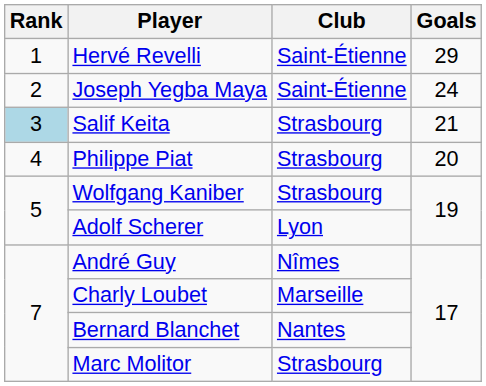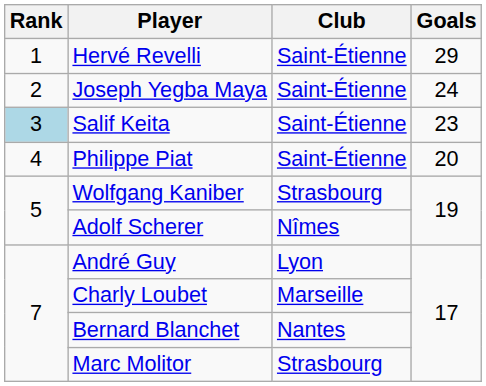 <table class="wikitable" style="text-align:center">
 <tr>
 <th>Rank</th>
 <th>Player</th>
 <th>Club</th>
 <th>Goals</th>
 </tr>
 <tr>
 <td>1</td>
 <td align="left"> <a href='#'>Hervé Revelli</a></td>
 <td align="left"><a href='#'>Saint-Étienne</a></td>
 <td>29</td>
 </tr>
 <tr>
 <td>2</td>
 <td align="left"> <a href='#'>Joseph Yegba Maya</a></td>
 <td align="left"><a href='#'>Saint-Étienne</a></td>
 <td>24</td>
 </tr>
 <tr>
 <td style="background: lightblue;">3</td>
 <td align="left"> <a href='#'>Salif Keita</a></td>
-<td align="left"><a href='#'>Strasbourg</a></td>
-<td>21</td>
+<td align="left"><a href='#'>Saint-Étienne</a></td>
+<td>23</td>
 </tr>
 <tr>
 <td>4</td>
 <td align="left"> <a href='#'>Philippe Piat</a></td>
-<td align="left"><a href='#'>Strasbourg</a></td>
+<td align="left"><a href='#'>Saint-Étienne</a></td>
 <td>20</td>
 </tr>
 <tr>
 <td rowspan="2">5</td>
 <td align="left"> <a href='#'>Wolfgang Kaniber</a></td>
 <td align="left"><a href='#'>Strasbourg</a></td>
 <td rowspan="2">19</td>
 </tr>
 <tr>
 <td align="left"> <a href='#'>Adolf Scherer</a></td>
-<td align="left"><a href='#'>Lyon</a></td>
+<td align="left"><a href='#'>Nîmes</a></td>
 </tr>
 <tr>
 <td rowspan="4">7</td>
 <td align="left"> <a href='#'>André Guy</a></td>
-<td align="left"><a href='#'>Nîmes</a></td>
+<td align="left"><a href='#'>Lyon</a></td>
 <td rowspan="4">17</td>
 </tr>
 <tr>
 <td align="left"> <a href='#'>Charly Loubet</a></td>
 <td align="left"><a href='#'>Marseille</a></td>
 </tr>
 <tr>
 <td align="left"> <a href='#'>Bernard Blanchet</a></td>
 <td align="left"><a href='#'>Nantes</a></td>
 </tr>
 <tr>
 <td align="left"> <a href='#'>Marc Molitor</a></td>
 <td align="left"><a href='#'>Strasbourg</a></td>
 </tr>
 </table>
